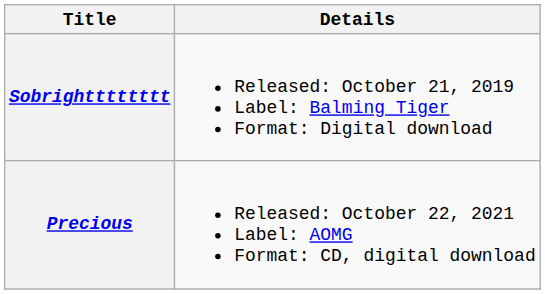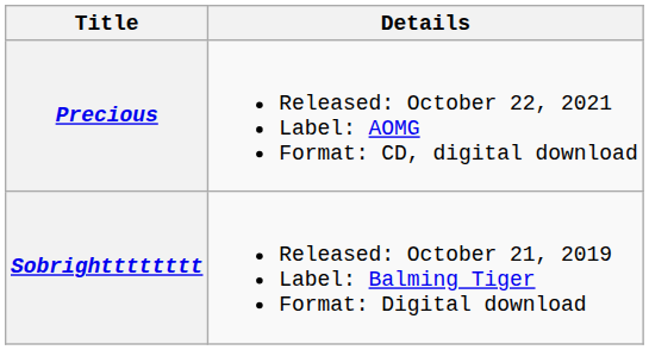 <table class="wikitable plainrowheaders">
 <tr>
 <th>Title</th>
 <th>Details</th>
 </tr>
 <tr>
+<th scope="row"><em><a href='#'>Precious</a></em></th>
+<td><br><ul><li>Released: October 22, 2021</li><li>Label: <a href='#'>AOMG</a></li><li>Format: CD, digital download</li></ul></td>
+</tr>
+<tr>
 <th scope="row"><em><a href='#'>Sobrightttttttt</a></em></th>
 <td><br><ul><li>Released: October 21, 2019</li><li>Label: <a href='#'>Balming Tiger</a></li><li>Format: Digital download</li></ul></td>
 </tr>
-<tr>
-<th scope="row"><em><a href='#'>Precious</a></em></th>
-<td><br><ul><li>Released: October 22, 2021</li><li>Label: <a href='#'>AOMG</a></li><li>Format: CD, digital download</li></ul></td>
-</tr>
 </table>
